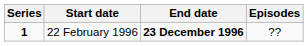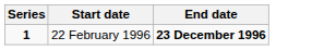 <table class="wikitable" style="text-align:center">
 <tr>
 <th>Series</th>
 <th>Start date</th>
 <th>End date</th>
-<th>Episodes</th>
 </tr>
 <tr>
 <td><strong>1</strong></td>
 <td>22 February 1996</td>
 <td><strong>23 December 1996</strong></td>
-<td>??</td>
 </tr>
 </table>
